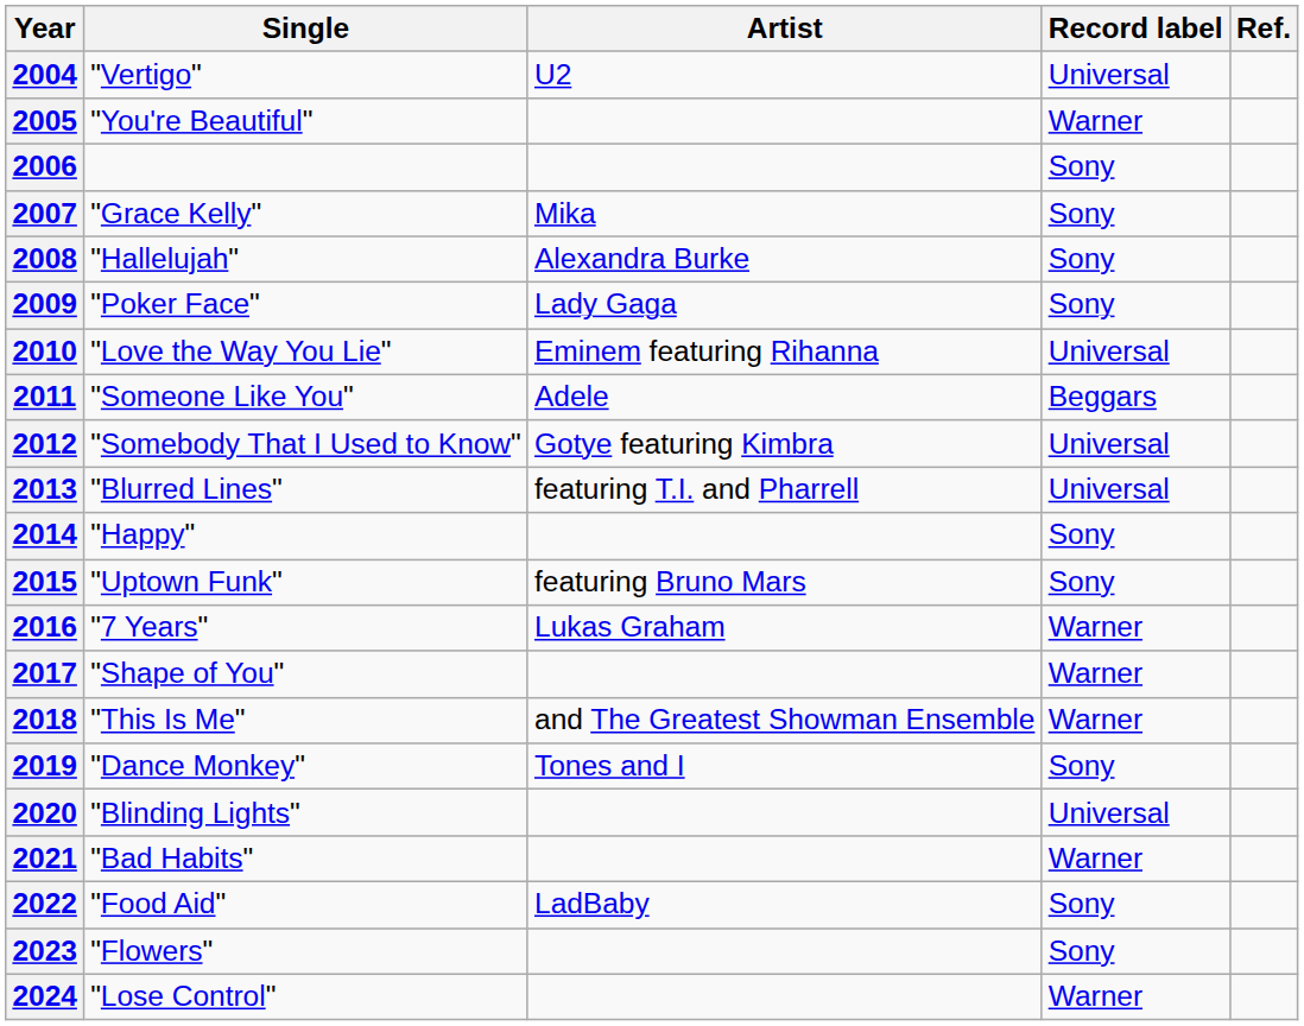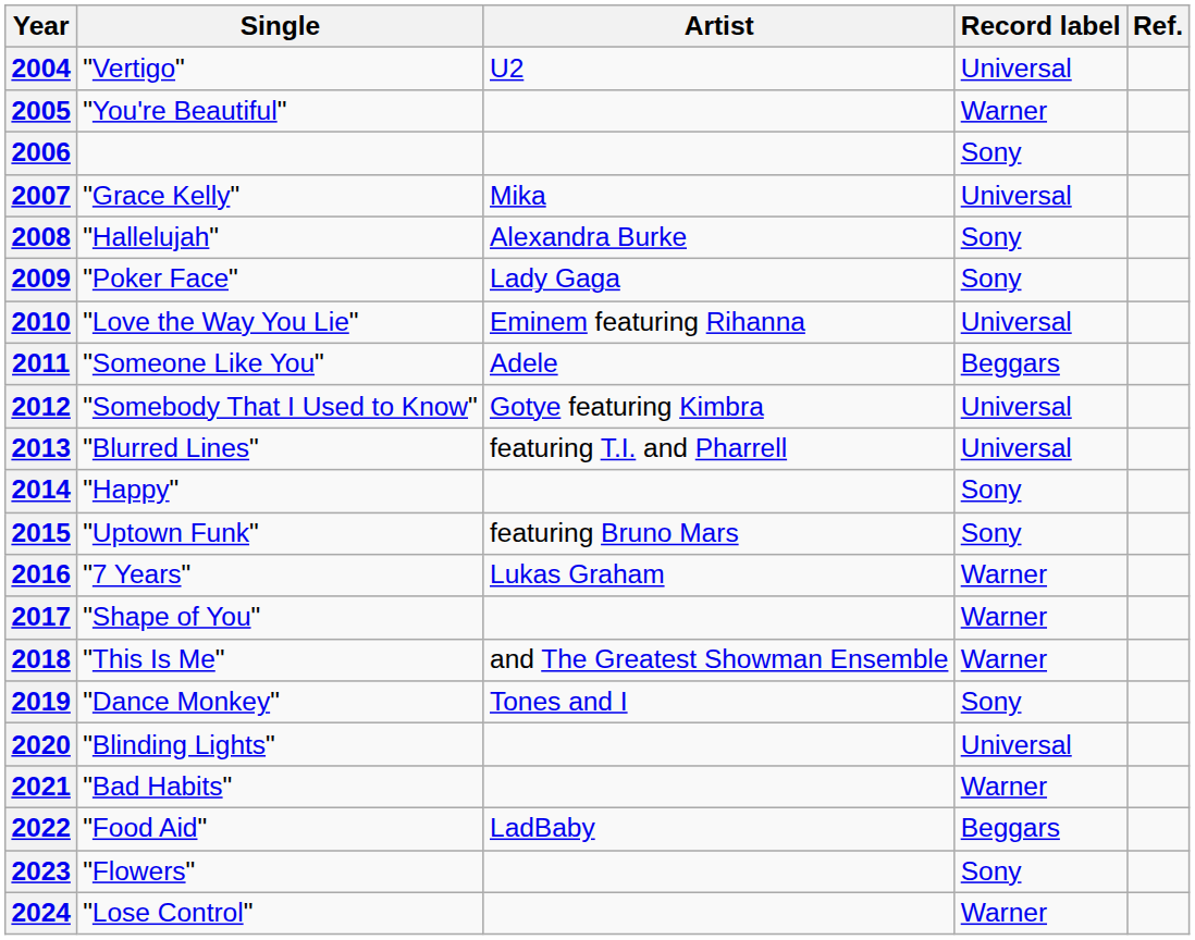 <table class="wikitable sortable plainrowheaders">
 <tr>
 <th scope=col>Year</th>
 <th scope=col>Single</th>
 <th scope=col>Artist</th>
 <th scope=col>Record label</th>
 <th scope=col class=unsortable>Ref.</th>
 </tr>
 <tr>
 <th scope=row style="text-align:center;"><a href='#'>2004</a></th>
 <td>"<a href='#'>Vertigo</a>"</td>
 <td><a href='#'>U2</a></td>
 <td><a href='#'>Universal</a></td>
 <td align=center></td>
 </tr>
 <tr>
 <th scope=row style="text-align:center;"><a href='#'>2005</a></th>
 <td>"<a href='#'>You're Beautiful</a>"</td>
 <td></td>
 <td><a href='#'>Warner</a></td>
 <td align=center></td>
 </tr>
 <tr>
 <th scope=row style="text-align:center;"><a href='#'>2006</a></th>
 <td></td>
 <td></td>
 <td><a href='#'>Sony</a></td>
 <td align=center></td>
 </tr>
 <tr>
 <th scope=row style="text-align:center;"><a href='#'>2007</a></th>
 <td>"<a href='#'>Grace Kelly</a>"</td>
 <td><a href='#'>Mika</a></td>
-<td><a href='#'>Sony</a></td>
+<td><a href='#'>Universal</a></td>
 <td align=center></td>
 </tr>
 <tr>
 <th scope=row style="text-align:center;"><a href='#'>2008</a></th>
 <td>"<a href='#'>Hallelujah</a>"</td>
 <td><a href='#'>Alexandra Burke</a></td>
 <td><a href='#'>Sony</a></td>
 <td align=center></td>
 </tr>
 <tr>
 <th scope=row style="text-align:center;"><a href='#'>2009</a></th>
 <td>"<a href='#'>Poker Face</a>"</td>
 <td><a href='#'>Lady Gaga</a></td>
 <td><a href='#'>Sony</a></td>
 <td align=center></td>
 </tr>
 <tr>
 <th scope=row style="text-align:center;"><a href='#'>2010</a></th>
 <td>"<a href='#'>Love the Way You Lie</a>"</td>
 <td><a href='#'>Eminem</a> featuring <a href='#'>Rihanna</a></td>
 <td><a href='#'>Universal</a></td>
 <td align=center></td>
 </tr>
 <tr>
 <th scope=row style="text-align:center;"><a href='#'>2011</a></th>
 <td>"<a href='#'>Someone Like You</a>"</td>
 <td><a href='#'>Adele</a></td>
 <td><a href='#'>Beggars</a></td>
 <td align=center></td>
 </tr>
 <tr>
 <th scope=row style="text-align:center;"><a href='#'>2012</a></th>
 <td>"<a href='#'>Somebody That I Used to Know</a>"</td>
 <td><a href='#'>Gotye</a> featuring <a href='#'>Kimbra</a></td>
 <td><a href='#'>Universal</a></td>
 <td align=center></td>
 </tr>
 <tr>
 <th scope=row style="text-align:center;"><a href='#'>2013</a></th>
 <td>"<a href='#'>Blurred Lines</a>"</td>
 <td> featuring <a href='#'>T.I.</a> and <a href='#'>Pharrell</a></td>
 <td><a href='#'>Universal</a></td>
 <td align=center></td>
 </tr>
 <tr>
 <th scope=row style="text-align:center;"><a href='#'>2014</a></th>
 <td>"<a href='#'>Happy</a>"</td>
 <td></td>
 <td><a href='#'>Sony</a></td>
 <td align=center></td>
 </tr>
 <tr>
 <th scope=row style="text-align:center;"><a href='#'>2015</a></th>
 <td>"<a href='#'>Uptown Funk</a>"</td>
 <td> featuring <a href='#'>Bruno Mars</a></td>
 <td><a href='#'>Sony</a></td>
 <td align=center></td>
 </tr>
 <tr>
 <th scope=row style="text-align:center;"><a href='#'>2016</a></th>
 <td>"<a href='#'>7 Years</a>"</td>
 <td><a href='#'>Lukas Graham</a></td>
 <td><a href='#'>Warner</a></td>
 <td align=center></td>
 </tr>
 <tr>
 <th scope=row style="text-align:center;"><a href='#'>2017</a></th>
 <td>"<a href='#'>Shape of You</a>"</td>
 <td></td>
 <td><a href='#'>Warner</a></td>
 <td align=center></td>
 </tr>
 <tr>
 <th scope=row style="text-align:center;"><a href='#'>2018</a></th>
 <td>"<a href='#'>This Is Me</a>"</td>
 <td> and <a href='#'>The Greatest Showman Ensemble</a></td>
 <td><a href='#'>Warner</a></td>
 <td align=center></td>
 </tr>
 <tr>
 <th scope=row style="text-align:center;"><a href='#'>2019</a></th>
 <td>"<a href='#'>Dance Monkey</a>"</td>
 <td><a href='#'>Tones and I</a></td>
 <td><a href='#'>Sony</a></td>
 <td align=center></td>
 </tr>
 <tr>
 <th scope=row style="text-align:center;"><a href='#'>2020</a></th>
 <td>"<a href='#'>Blinding Lights</a>"</td>
 <td></td>
 <td><a href='#'>Universal</a></td>
 <td align=center></td>
 </tr>
 <tr>
 <th scope=row style="text-align:center;"><a href='#'>2021</a></th>
 <td>"<a href='#'>Bad Habits</a>"</td>
 <td></td>
 <td><a href='#'>Warner</a></td>
 <td align=center></td>
 </tr>
 <tr>
 <th scope=row style="text-align:center;"><a href='#'>2022</a></th>
 <td>"<a href='#'>Food Aid</a>"</td>
 <td><a href='#'>LadBaby</a></td>
-<td><a href='#'>Sony</a></td>
+<td><a href='#'>Beggars</a></td>
 <td align=center></td>
 </tr>
 <tr>
 <th scope=row style="text-align:center;"><a href='#'>2023</a></th>
 <td>"<a href='#'>Flowers</a>"</td>
 <td></td>
 <td><a href='#'>Sony</a></td>
 <td align=center></td>
 </tr>
 <tr>
 <th scope=row style="text-align:center;"><a href='#'>2024</a></th>
 <td>"<a href='#'>Lose Control</a>"</td>
 <td></td>
 <td><a href='#'>Warner</a></td>
 <td align=center></td>
 </tr>
 </table>
